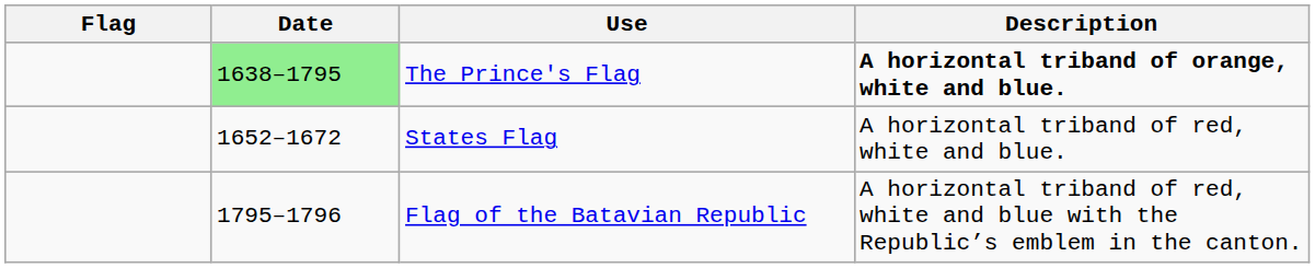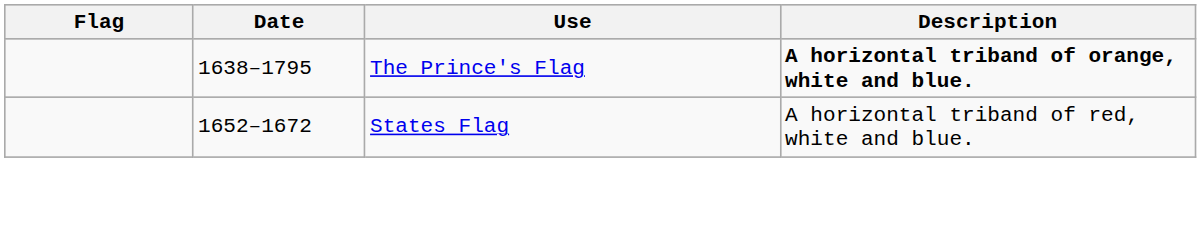 <table class="wikitable">
 <tr>
 <th style="width:110px;">Flag</th>
 <th style="width:100px;">Date</th>
 <th style="width:250px;">Use</th>
 <th style="width:250px;">Description</th>
 </tr>
 <tr>
 <td></td>
-<td style="background: lightgreen;">1638–1795</td>
+<td>1638–1795</td>
 <td><a href='#'>The Prince's Flag</a></td>
 <td><strong>A horizontal triband of orange, white and blue.</strong></td>
 </tr>
 <tr>
 <td></td>
 <td>1652–1672</td>
 <td><a href='#'>States Flag</a></td>
 <td>A horizontal triband of red, white and blue.</td>
 </tr>
-<tr>
-<td></td>
-<td>1795–1796</td>
-<td><a href='#'>Flag of the Batavian Republic</a></td>
-<td>A horizontal triband of red, white and blue with the Republic’s emblem in the canton.</td>
-</tr>
 </table>
